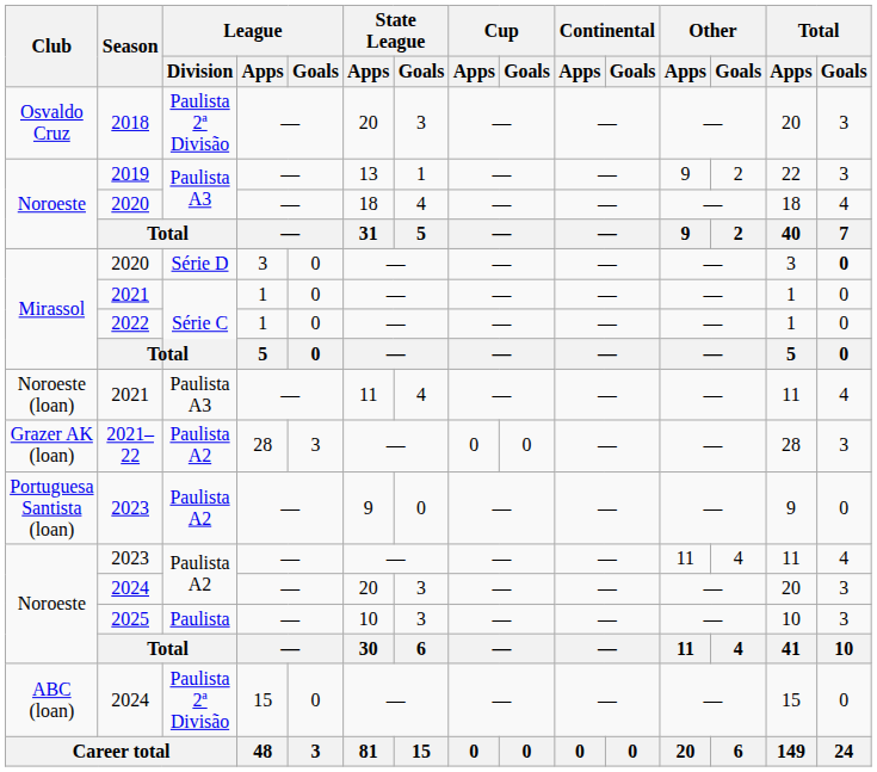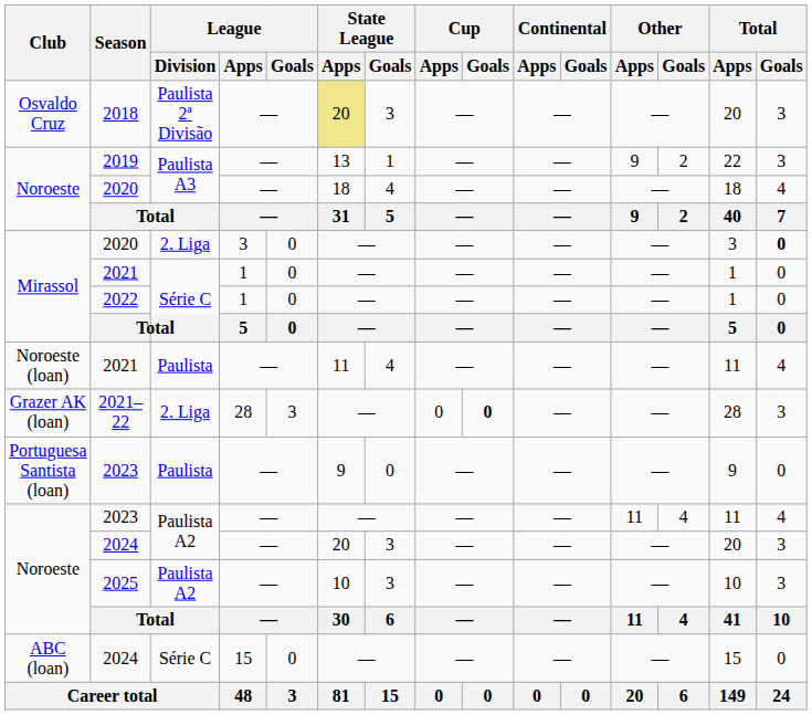 <table class="wikitable" style="text-align: center;">
 <tr>
 <th rowspan="2">Club</th>
 <th rowspan="2">Season</th>
 <th colspan="3">League</th>
 <th colspan="2">State League</th>
 <th colspan="2">Cup</th>
 <th colspan="2">Continental</th>
 <th colspan="2">Other</th>
 <th colspan="2">Total</th>
 </tr>
 <tr>
 <th>Division</th>
 <th>Apps</th>
 <th>Goals</th>
 <th>Apps</th>
 <th>Goals</th>
 <th>Apps</th>
 <th>Goals</th>
 <th>Apps</th>
 <th>Goals</th>
 <th>Apps</th>
 <th>Goals</th>
 <th>Apps</th>
 <th>Goals</th>
 </tr>
 <tr>
 <td valign="center"><a href='#'>Osvaldo Cruz</a></td>
 <td><a href='#'>2018</a></td>
 <td><a href='#'>Paulista 2ª Divisão</a></td>
 <td colspan="2">—</td>
-<td>20</td>
+<td style="background: khaki;">20</td>
 <td>3</td>
 <td colspan="2">—</td>
 <td colspan="2">—</td>
 <td colspan="2">—</td>
 <td>20</td>
 <td>3</td>
 </tr>
 <tr>
 <td rowspan="3" valign="center"><a href='#'>Noroeste</a></td>
 <td><a href='#'>2019</a></td>
 <td rowspan="2"><a href='#'>Paulista A3</a></td>
 <td colspan="2">—</td>
 <td>13</td>
 <td>1</td>
 <td colspan="2">—</td>
 <td colspan="2">—</td>
 <td>9</td>
 <td>2</td>
 <td>22</td>
 <td>3</td>
 </tr>
 <tr>
 <td><a href='#'>2020</a></td>
 <td colspan="2">—</td>
 <td>18</td>
 <td>4</td>
 <td colspan="2">—</td>
 <td colspan="2">—</td>
 <td colspan="2">—</td>
 <td>18</td>
 <td>4</td>
 </tr>
 <tr>
 <th colspan="2">Total</th>
 <th colspan="2">—</th>
 <th>31</th>
 <th>5</th>
 <th colspan="2">—</th>
 <th colspan="2">—</th>
 <th>9</th>
 <th>2</th>
 <th>40</th>
 <th>7</th>
 </tr>
 <tr>
 <td rowspan="4" valign="center"><a href='#'>Mirassol</a></td>
 <td>2020</td>
-<td><a href='#'>Série D</a></td>
+<td><a href='#'>2. Liga</a></td>
 <td>3</td>
 <td>0</td>
 <td colspan="2">—</td>
 <td colspan="2">—</td>
 <td colspan="2">—</td>
 <td colspan="2">—</td>
 <td>3</td>
 <td><strong>0</strong></td>
 </tr>
 <tr>
 <td><a href='#'>2021</a></td>
 <td rowspan="3"><a href='#'>Série C</a></td>
 <td>1</td>
 <td>0</td>
 <td colspan="2">—</td>
 <td colspan="2">—</td>
 <td colspan="2">—</td>
 <td colspan="2">—</td>
 <td>1</td>
 <td>0</td>
 </tr>
 <tr>
 <td><a href='#'>2022</a></td>
 <td>1</td>
 <td>0</td>
 <td colspan="2">—</td>
 <td colspan="2">—</td>
 <td colspan="2">—</td>
 <td colspan="2">—</td>
 <td>1</td>
 <td>0</td>
 </tr>
 <tr>
 <th colspan="2">Total</th>
 <th>5</th>
 <th>0</th>
 <th colspan="2">—</th>
 <th colspan="2">—</th>
 <th colspan="2">—</th>
 <th colspan="2">—</th>
 <th>5</th>
 <th>0</th>
 </tr>
 <tr>
 <td valign="center">Noroeste (loan)</td>
 <td>2021</td>
-<td>Paulista A3</td>
+<td><a href='#'>Paulista</a></td>
 <td colspan="2">—</td>
 <td>11</td>
 <td>4</td>
 <td colspan="2">—</td>
 <td colspan="2">—</td>
 <td colspan="2">—</td>
 <td>11</td>
 <td>4</td>
 </tr>
 <tr>
 <td valign="center"><a href='#'>Grazer AK</a> (loan)</td>
 <td><a href='#'>2021–22</a></td>
-<td><a href='#'>Paulista A2</a></td>
+<td><a href='#'>2. Liga</a></td>
 <td>28</td>
 <td>3</td>
 <td colspan="2">—</td>
 <td>0</td>
-<td>0</td>
+<td><strong>0</strong></td>
 <td colspan="2">—</td>
 <td colspan="2">—</td>
 <td>28</td>
 <td>3</td>
 </tr>
 <tr>
 <td valign="center"><a href='#'>Portuguesa Santista</a> (loan)</td>
 <td><a href='#'>2023</a></td>
-<td><a href='#'>Paulista A2</a></td>
+<td><a href='#'>Paulista</a></td>
 <td colspan="2">—</td>
 <td>9</td>
 <td>0</td>
 <td colspan="2">—</td>
 <td colspan="2">—</td>
 <td colspan="2">—</td>
 <td>9</td>
 <td>0</td>
 </tr>
 <tr>
 <td rowspan="4" valign="center">Noroeste</td>
 <td>2023</td>
 <td rowspan="2">Paulista A2</td>
 <td colspan="2">—</td>
 <td colspan="2">—</td>
 <td colspan="2">—</td>
 <td colspan="2">—</td>
 <td>11</td>
 <td>4</td>
 <td>11</td>
 <td>4</td>
 </tr>
 <tr>
 <td><a href='#'>2024</a></td>
 <td colspan="2">—</td>
 <td>20</td>
 <td>3</td>
 <td colspan="2">—</td>
 <td colspan="2">—</td>
 <td colspan="2">—</td>
 <td>20</td>
 <td>3</td>
 </tr>
 <tr>
 <td><a href='#'>2025</a></td>
-<td><a href='#'>Paulista</a></td>
+<td><a href='#'>Paulista A2</a></td>
 <td colspan="2">—</td>
 <td>10</td>
 <td>3</td>
 <td colspan="2">—</td>
 <td colspan="2">—</td>
 <td colspan="2">—</td>
 <td>10</td>
 <td>3</td>
 </tr>
 <tr>
 <th colspan="2">Total</th>
 <th colspan="2">—</th>
 <th>30</th>
 <th>6</th>
 <th colspan="2">—</th>
 <th colspan="2">—</th>
 <th>11</th>
 <th>4</th>
 <th>41</th>
 <th>10</th>
 </tr>
 <tr>
 <td valign="center"><a href='#'>ABC</a> (loan)</td>
 <td>2024</td>
-<td><a href='#'>Paulista 2ª Divisão</a></td>
+<td>Série C</td>
 <td>15</td>
 <td>0</td>
 <td colspan="2">—</td>
 <td colspan="2">—</td>
 <td colspan="2">—</td>
 <td colspan="2">—</td>
 <td>15</td>
 <td>0</td>
 </tr>
 <tr>
 <th colspan="3"><strong>Career total</strong></th>
 <th>48</th>
 <th>3</th>
 <th>81</th>
 <th>15</th>
 <th>0</th>
 <th>0</th>
 <th>0</th>
 <th>0</th>
 <th>20</th>
 <th>6</th>
 <th>149</th>
 <th>24</th>
 </tr>
 </table>
